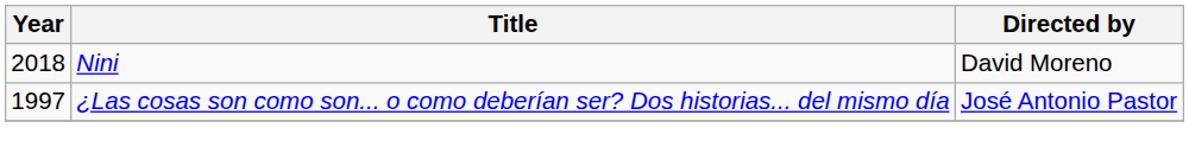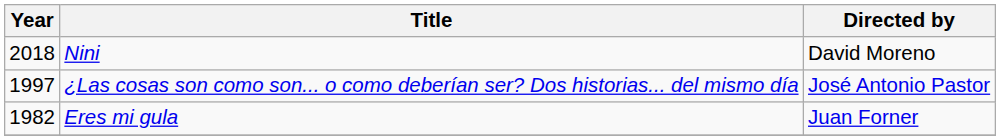 <table class="wikitable">
 <tr>
 <th>Year</th>
 <th>Title</th>
 <th>Directed by</th>
 </tr>
 <tr>
 <td>2018</td>
 <td><em><a href='#'>Nini</a></em></td>
 <td>David Moreno</td>
 </tr>
 <tr>
 <td>1997</td>
 <td><em><a href='#'>¿Las cosas son como son... o como deberían ser? Dos historias... del mismo día</a></em></td>
 <td><a href='#'>José Antonio Pastor</a></td>
 </tr>
 <tr>
+<td>1982</td>
+<td><em><a href='#'>Eres mi gula</a></em></td>
+<td><a href='#'>Juan Forner</a></td>
+</tr>
+<tr>
 </tr>
 </table>
